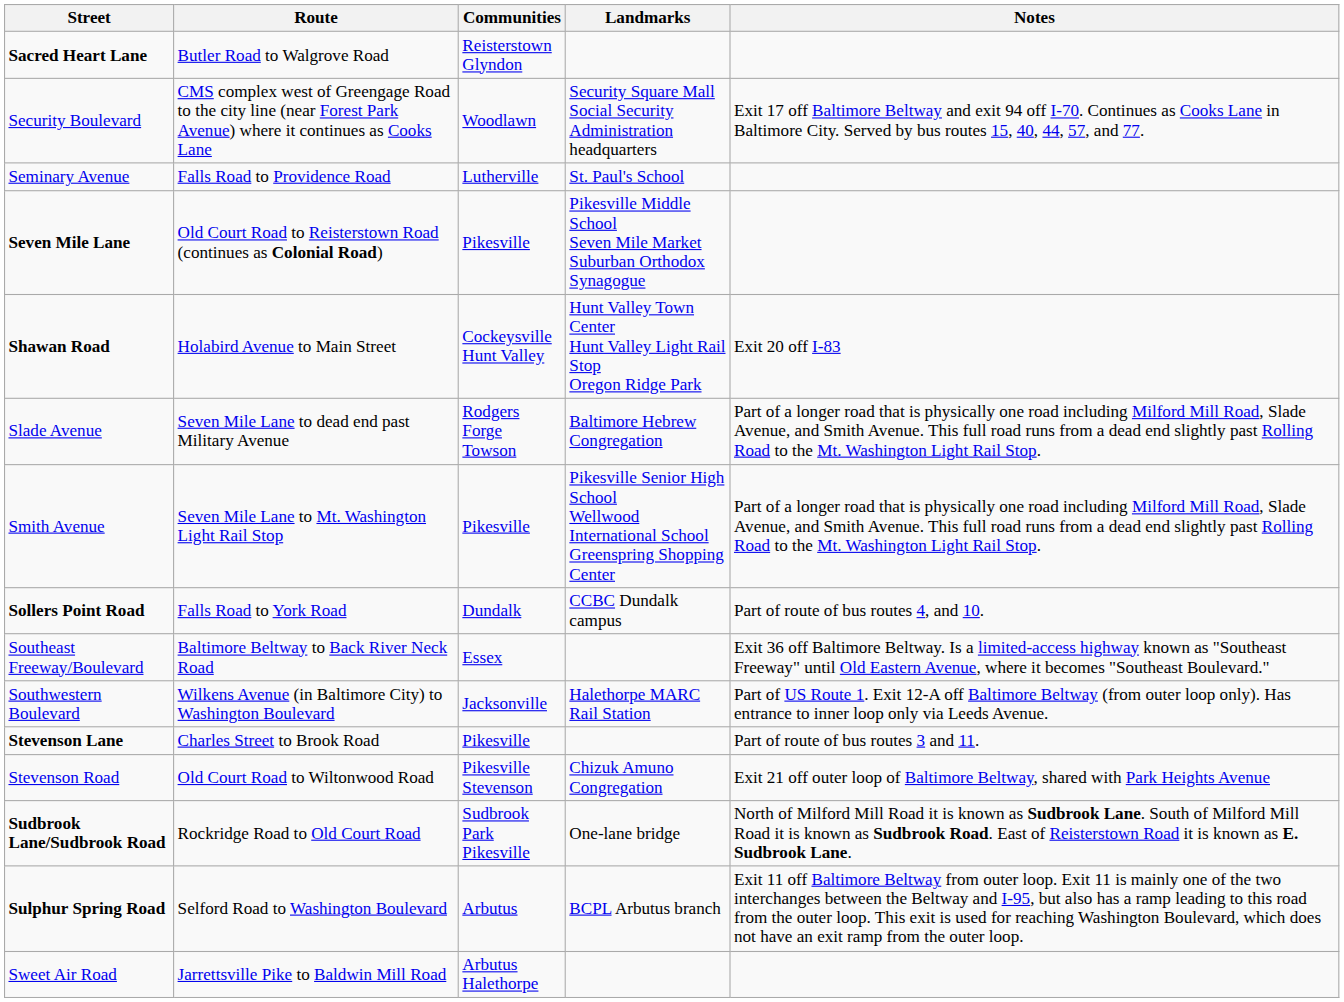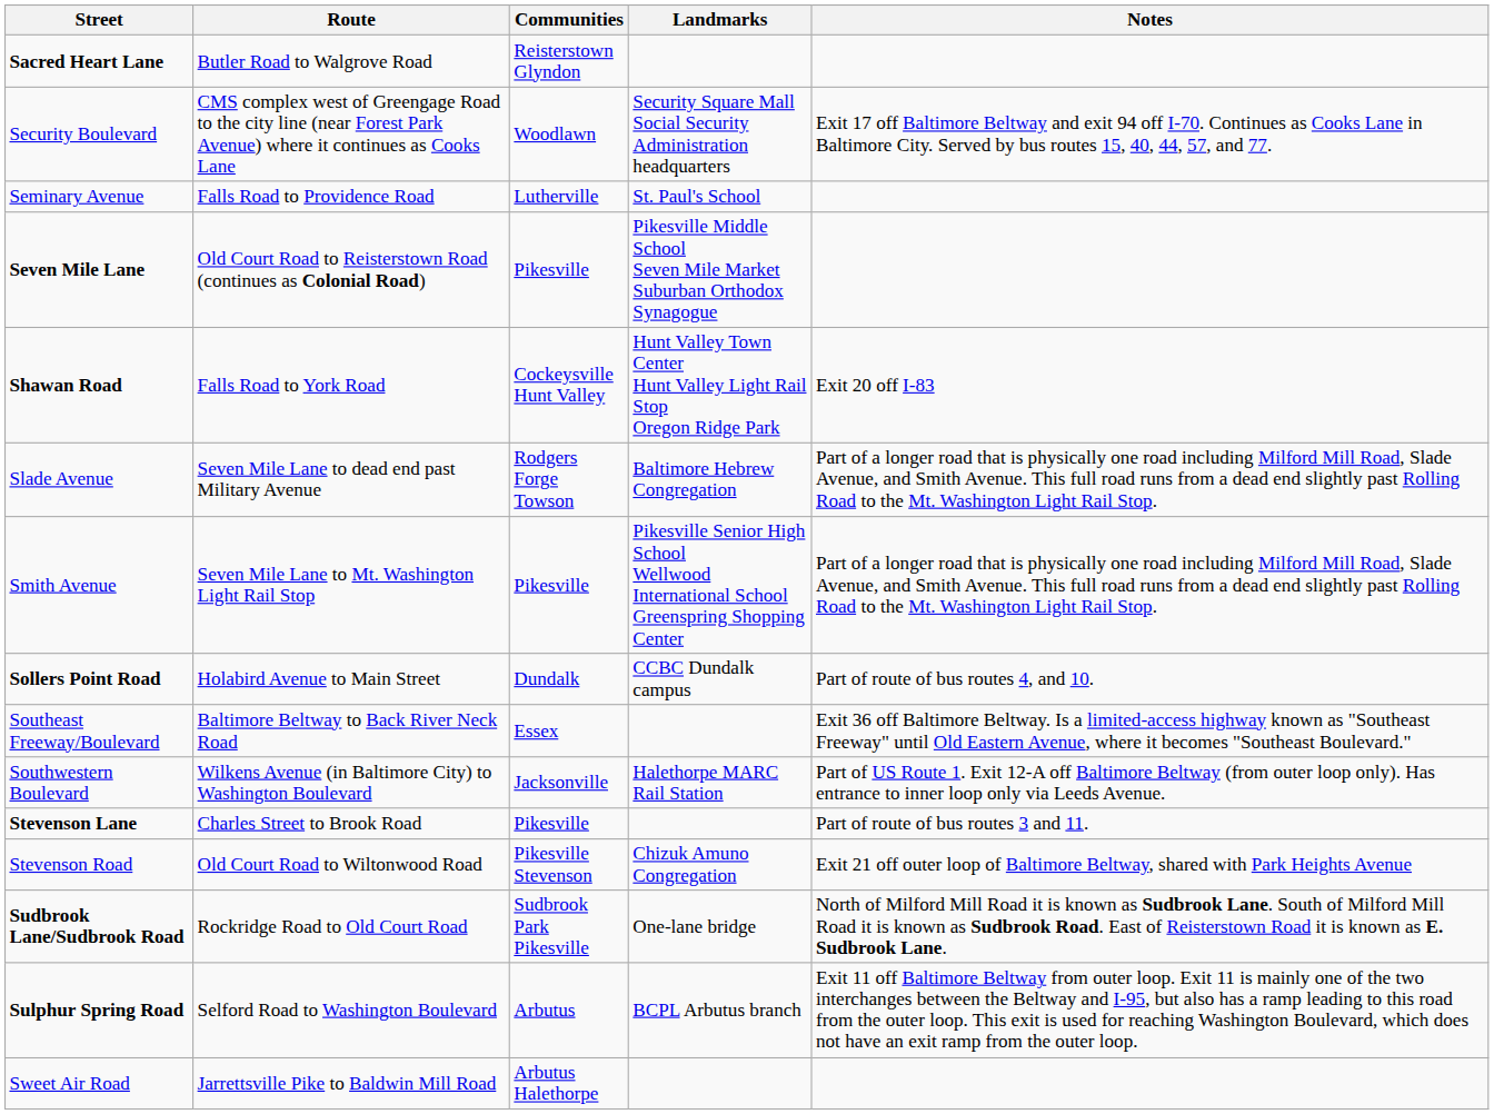 <table class="wikitable">
 <tr>
 <th>Street</th>
 <th>Route</th>
 <th>Communities</th>
 <th>Landmarks</th>
 <th>Notes</th>
 </tr>
 <tr>
 <td><strong>Sacred Heart Lane</strong></td>
 <td><a href='#'>Butler Road</a> to Walgrove Road</td>
 <td><a href='#'>Reisterstown</a><br><a href='#'>Glyndon</a></td>
 <td></td>
 <td></td>
 </tr>
 <tr>
 <td><a href='#'>Security Boulevard</a></td>
 <td><a href='#'>CMS</a> complex west of Greengage Road to the city line (near <a href='#'>Forest Park Avenue</a>) where it continues as <a href='#'>Cooks Lane</a></td>
 <td><a href='#'>Woodlawn</a></td>
 <td><a href='#'>Security Square Mall</a><br><a href='#'>Social Security Administration</a> headquarters</td>
 <td>Exit 17 off <a href='#'>Baltimore Beltway</a> and exit 94 off <a href='#'>I-70</a>. Continues as <a href='#'>Cooks Lane</a> in Baltimore City. Served by bus routes <a href='#'>15</a>, <a href='#'>40</a>, <a href='#'>44</a>, <a href='#'>57</a>, and <a href='#'>77</a>.</td>
 </tr>
 <tr>
 <td><a href='#'>Seminary Avenue</a></td>
 <td><a href='#'>Falls Road</a> to <a href='#'>Providence Road</a></td>
 <td><a href='#'>Lutherville</a></td>
 <td><a href='#'>St. Paul's School</a></td>
 <td></td>
 </tr>
 <tr>
 <td><strong>Seven Mile Lane</strong></td>
 <td><a href='#'>Old Court Road</a> to <a href='#'>Reisterstown Road</a> (continues as <strong>Colonial Road</strong>)</td>
 <td><a href='#'>Pikesville</a></td>
 <td><a href='#'>Pikesville Middle School</a><br> <a href='#'>Seven Mile Market</a><br><a href='#'>Suburban Orthodox Synagogue</a></td>
 <td></td>
 </tr>
 <tr>
 <td><strong>Shawan Road</strong></td>
-<td><a href='#'>Holabird Avenue</a> to Main Street</td>
+<td><a href='#'>Falls Road</a> to <a href='#'>York Road</a></td>
 <td><a href='#'>Cockeysville</a><br><a href='#'>Hunt Valley</a></td>
 <td><a href='#'>Hunt Valley Town Center</a><br><a href='#'>Hunt Valley Light Rail Stop</a><br><a href='#'>Oregon Ridge Park</a></td>
 <td>Exit 20 off <a href='#'>I-83</a></td>
 </tr>
 <tr>
 <td><a href='#'>Slade Avenue</a></td>
 <td><a href='#'>Seven Mile Lane</a> to dead end past Military Avenue</td>
 <td><a href='#'>Rodgers Forge</a><br><a href='#'>Towson</a></td>
 <td><a href='#'>Baltimore Hebrew Congregation</a></td>
 <td>Part of a longer road that is physically one road including <a href='#'>Milford Mill Road</a>, Slade Avenue, and Smith Avenue. This full road runs from a dead end slightly past <a href='#'>Rolling Road</a> to the <a href='#'>Mt. Washington Light Rail Stop</a>.</td>
 </tr>
 <tr>
 <td><a href='#'>Smith Avenue</a></td>
 <td><a href='#'>Seven Mile Lane</a> to <a href='#'>Mt. Washington Light Rail Stop</a></td>
 <td><a href='#'>Pikesville</a></td>
 <td><a href='#'>Pikesville Senior High School</a><br><a href='#'>Wellwood International School</a><br><a href='#'>Greenspring Shopping Center</a></td>
 <td>Part of a longer road that is physically one road including <a href='#'>Milford Mill Road</a>, Slade Avenue, and Smith Avenue. This full road runs from a dead end slightly past <a href='#'>Rolling Road</a> to the <a href='#'>Mt. Washington Light Rail Stop</a>.</td>
 </tr>
 <tr>
 <td><strong>Sollers Point Road</strong></td>
-<td><a href='#'>Falls Road</a> to <a href='#'>York Road</a></td>
+<td><a href='#'>Holabird Avenue</a> to Main Street</td>
 <td><a href='#'>Dundalk</a></td>
 <td><a href='#'>CCBC</a> Dundalk campus</td>
 <td>Part of route of bus routes <a href='#'>4</a>, and <a href='#'>10</a>.</td>
 </tr>
 <tr>
 <td><a href='#'>Southeast Freeway/Boulevard</a></td>
 <td><a href='#'>Baltimore Beltway</a> to <a href='#'>Back River Neck Road</a></td>
 <td><a href='#'>Essex</a></td>
 <td></td>
 <td>Exit 36 off Baltimore Beltway. Is a <a href='#'>limited-access highway</a> known as "Southeast Freeway" until <a href='#'>Old Eastern Avenue</a>, where it becomes "Southeast Boulevard."</td>
 </tr>
 <tr>
 <td><a href='#'>Southwestern Boulevard</a></td>
 <td><a href='#'>Wilkens Avenue</a> (in Baltimore City) to <a href='#'>Washington Boulevard</a></td>
 <td><a href='#'>Jacksonville</a></td>
 <td><a href='#'>Halethorpe MARC Rail Station</a></td>
 <td>Part of <a href='#'>US Route 1</a>. Exit 12-A off <a href='#'>Baltimore Beltway</a> (from outer loop only). Has entrance to inner loop only via Leeds Avenue.</td>
 </tr>
 <tr>
 <td><strong>Stevenson Lane</strong></td>
 <td><a href='#'>Charles Street</a> to Brook Road</td>
 <td><a href='#'>Pikesville</a></td>
 <td></td>
 <td>Part of route of bus routes <a href='#'>3</a> and <a href='#'>11</a>.</td>
 </tr>
 <tr>
 <td><a href='#'>Stevenson Road</a></td>
 <td><a href='#'>Old Court Road</a> to Wiltonwood Road</td>
 <td><a href='#'>Pikesville</a><br><a href='#'>Stevenson</a></td>
 <td><a href='#'>Chizuk Amuno Congregation</a></td>
 <td>Exit 21 off outer loop of <a href='#'>Baltimore Beltway</a>, shared with <a href='#'>Park Heights Avenue</a></td>
 </tr>
 <tr>
 <td><strong>Sudbrook Lane/Sudbrook Road</strong></td>
 <td>Rockridge Road to <a href='#'>Old Court Road</a></td>
 <td><a href='#'>Sudbrook Park</a><br><a href='#'>Pikesville</a></td>
 <td>One-lane bridge</td>
 <td>North of Milford Mill Road it is known as <strong>Sudbrook Lane</strong>. South of Milford Mill Road it is known as <strong>Sudbrook Road</strong>.  East of <a href='#'>Reisterstown Road</a> it is known as <strong>E. Sudbrook Lane</strong>.</td>
 </tr>
 <tr>
 <td><strong>Sulphur Spring Road</strong></td>
 <td>Selford Road to <a href='#'>Washington Boulevard</a></td>
 <td><a href='#'>Arbutus</a></td>
 <td><a href='#'>BCPL</a> Arbutus branch</td>
 <td>Exit 11 off <a href='#'>Baltimore Beltway</a> from outer loop. Exit 11 is mainly one of the two interchanges between the Beltway and <a href='#'>I-95</a>, but also has a ramp leading to this road from the outer loop. This exit is used for reaching Washington Boulevard, which does not have an exit ramp from the outer loop.</td>
 </tr>
 <tr>
 <td><a href='#'>Sweet Air Road</a></td>
 <td><a href='#'>Jarrettsville Pike</a> to <a href='#'>Baldwin Mill Road</a></td>
 <td><a href='#'>Arbutus</a><br><a href='#'>Halethorpe</a></td>
 <td></td>
 <td></td>
 </tr>
 </table>
